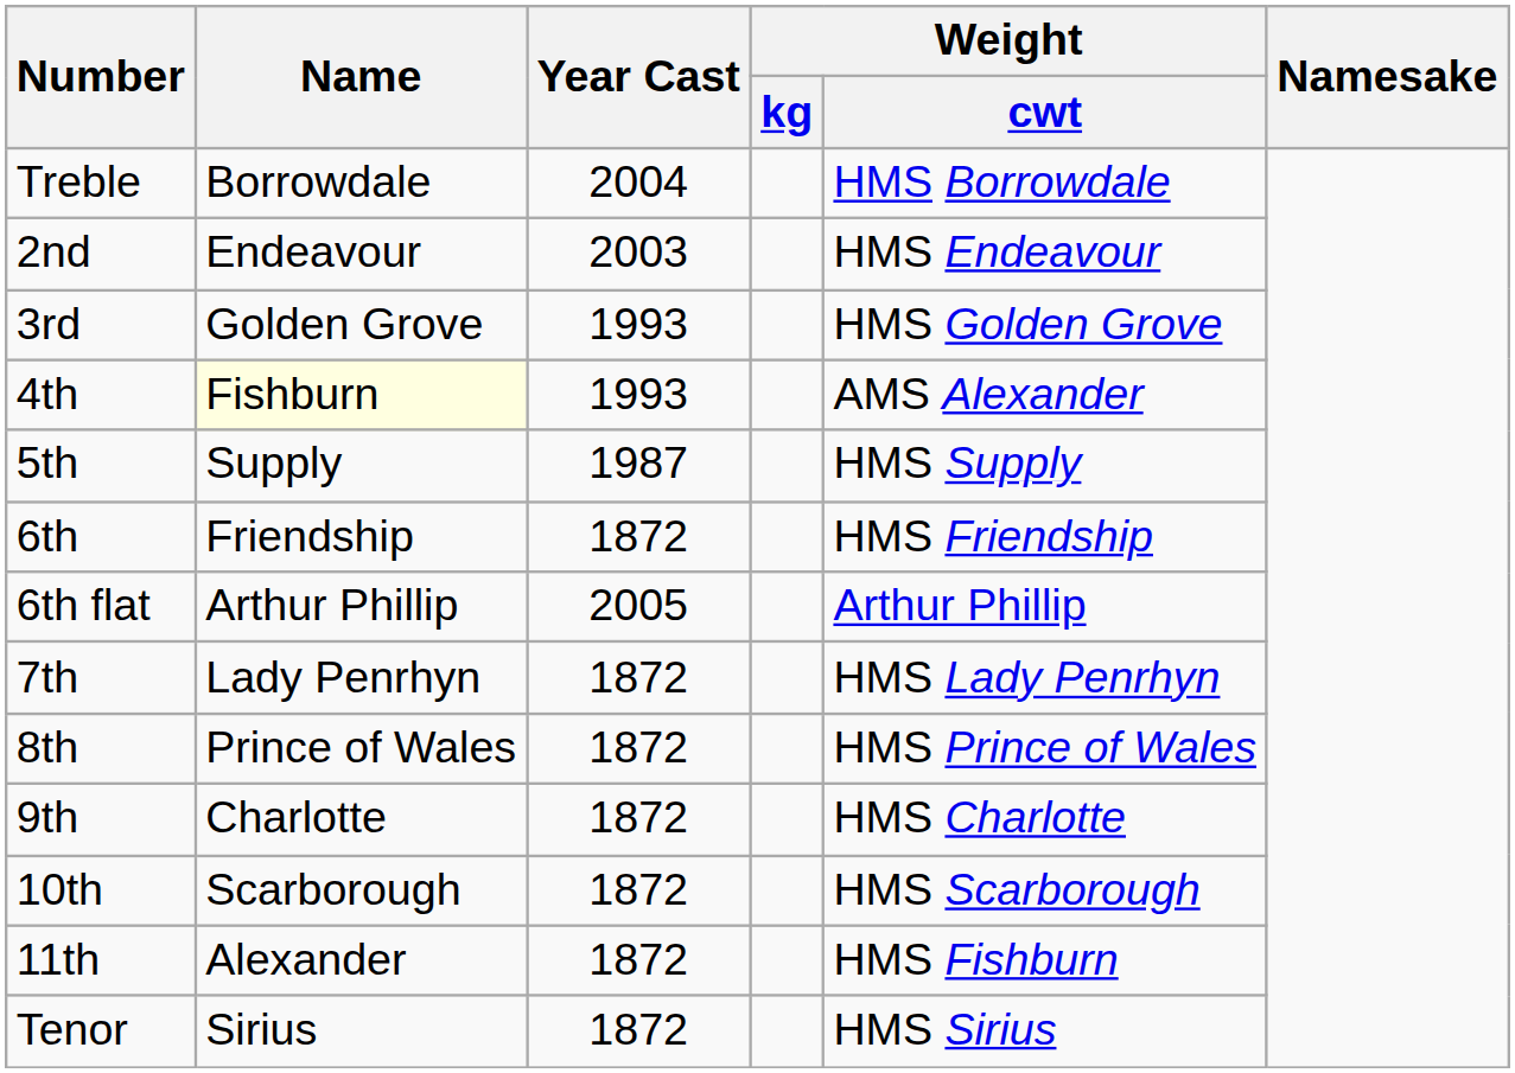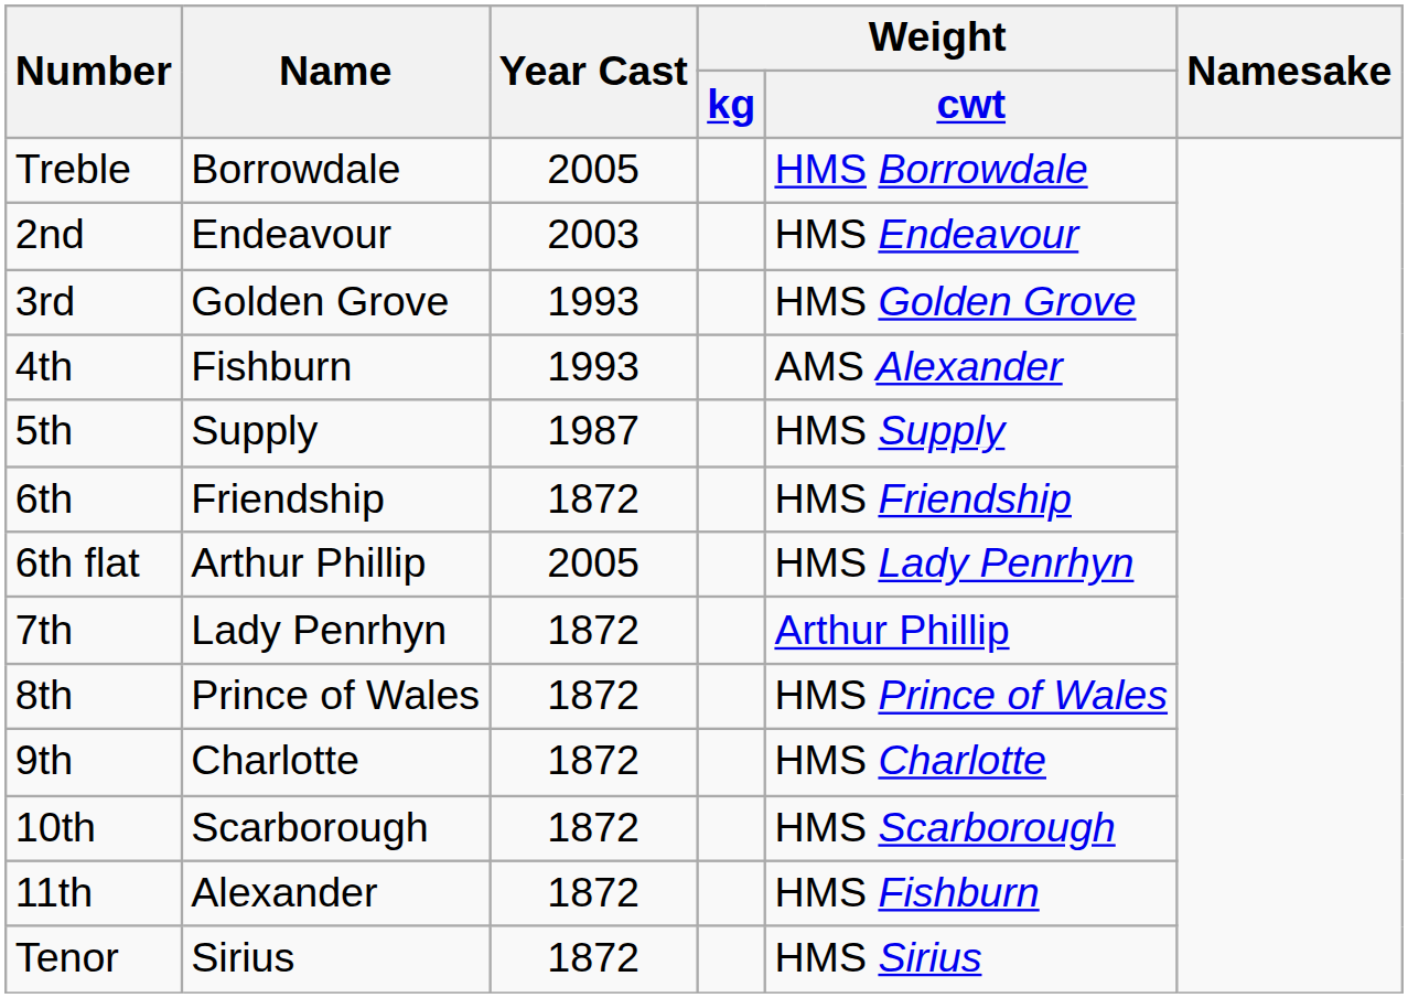 <table class="wikitable sortable">
 <tr>
 <th rowspan=2>Number</th>
 <th rowspan=2>Name</th>
 <th rowspan=2>Year Cast</th>
 <th colspan=2>Weight</th>
 <th rowspan=2>Namesake</th>
 </tr>
 <tr>
 <th><a href='#'>kg</a></th>
 <th><a href='#'>cwt</a></th>
 </tr>
 <tr>
 <td>Treble</td>
 <td>Borrowdale</td>
-<td align=center>2004</td>
+<td align=center>2005</td>
 <td></td>
 <td><a href='#'>HMS</a> <em><a href='#'>Borrowdale</a></em></td>
 </tr>
 <tr>
 <td>2nd</td>
 <td>Endeavour</td>
 <td align=center>2003</td>
 <td></td>
 <td>HMS <em><a href='#'>Endeavour</a></em></td>
 </tr>
 <tr>
 <td>3rd</td>
 <td>Golden Grove</td>
 <td align=center>1993</td>
 <td></td>
 <td>HMS <em><a href='#'>Golden Grove</a></em></td>
 </tr>
 <tr>
 <td>4th</td>
-<td style="background: lightyellow;">Fishburn</td>
+<td>Fishburn</td>
 <td align=center>1993</td>
 <td></td>
 <td>AMS <em><a href='#'>Alexander</a></em></td>
 </tr>
 <tr>
 <td>5th</td>
 <td>Supply</td>
 <td align=center>1987</td>
 <td></td>
 <td>HMS <em><a href='#'>Supply</a></em></td>
 </tr>
 <tr>
 <td>6th</td>
 <td>Friendship</td>
 <td align=center>1872</td>
 <td></td>
 <td>HMS <em><a href='#'>Friendship</a></em></td>
 </tr>
 <tr>
 <td>6th flat</td>
 <td>Arthur Phillip</td>
 <td align=center>2005</td>
 <td></td>
-<td><a href='#'>Arthur Phillip</a></td>
+<td>HMS <em><a href='#'>Lady Penrhyn</a></em></td>
 </tr>
 <tr>
 <td>7th</td>
 <td>Lady Penrhyn</td>
 <td align=center>1872</td>
 <td></td>
-<td>HMS <em><a href='#'>Lady Penrhyn</a></em></td>
+<td><a href='#'>Arthur Phillip</a></td>
 </tr>
 <tr>
 <td>8th</td>
 <td>Prince of Wales</td>
 <td align=center>1872</td>
 <td></td>
 <td>HMS <em><a href='#'>Prince of Wales</a></em></td>
 </tr>
 <tr>
 <td>9th</td>
 <td>Charlotte</td>
 <td align=center>1872</td>
 <td></td>
 <td>HMS <em><a href='#'>Charlotte</a></em></td>
 </tr>
 <tr>
 <td>10th</td>
 <td>Scarborough</td>
 <td align=center>1872</td>
 <td></td>
 <td>HMS <em><a href='#'>Scarborough</a></em></td>
 </tr>
 <tr>
 <td>11th</td>
 <td>Alexander</td>
 <td align=center>1872</td>
 <td></td>
 <td>HMS <em><a href='#'>Fishburn</a></em></td>
 </tr>
 <tr>
 <td>Tenor</td>
 <td>Sirius</td>
 <td align=center>1872</td>
 <td></td>
 <td>HMS <em><a href='#'>Sirius</a></em></td>
 </tr>
 </table>
